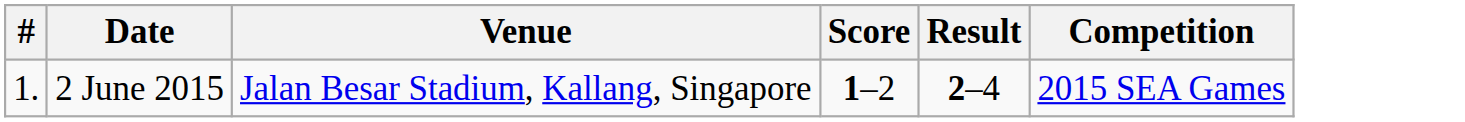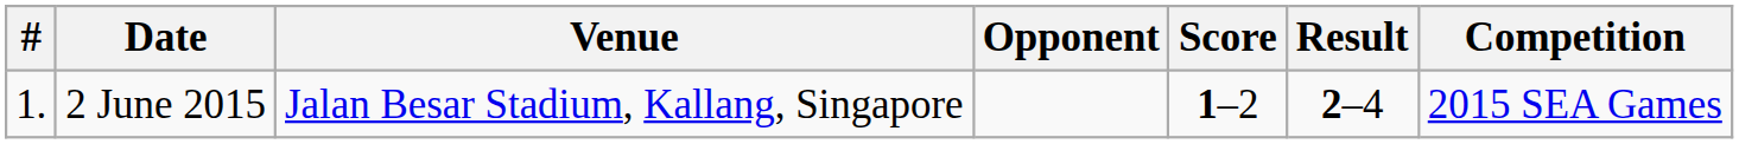 <table class="wikitable">
 <tr>
 <th>#</th>
 <th>Date</th>
 <th>Venue</th>
+<th>Opponent</th>
 <th>Score</th>
 <th>Result</th>
 <th>Competition</th>
 </tr>
 <tr>
 <td>1.</td>
 <td>2 June 2015</td>
 <td><a href='#'>Jalan Besar Stadium</a>, <a href='#'>Kallang</a>, Singapore</td>
+<td></td>
 <td align=center><strong>1</strong>–2</td>
 <td align=center><strong>2</strong>–4</td>
 <td><a href='#'>2015 SEA Games</a></td>
 </tr>
 </table>
